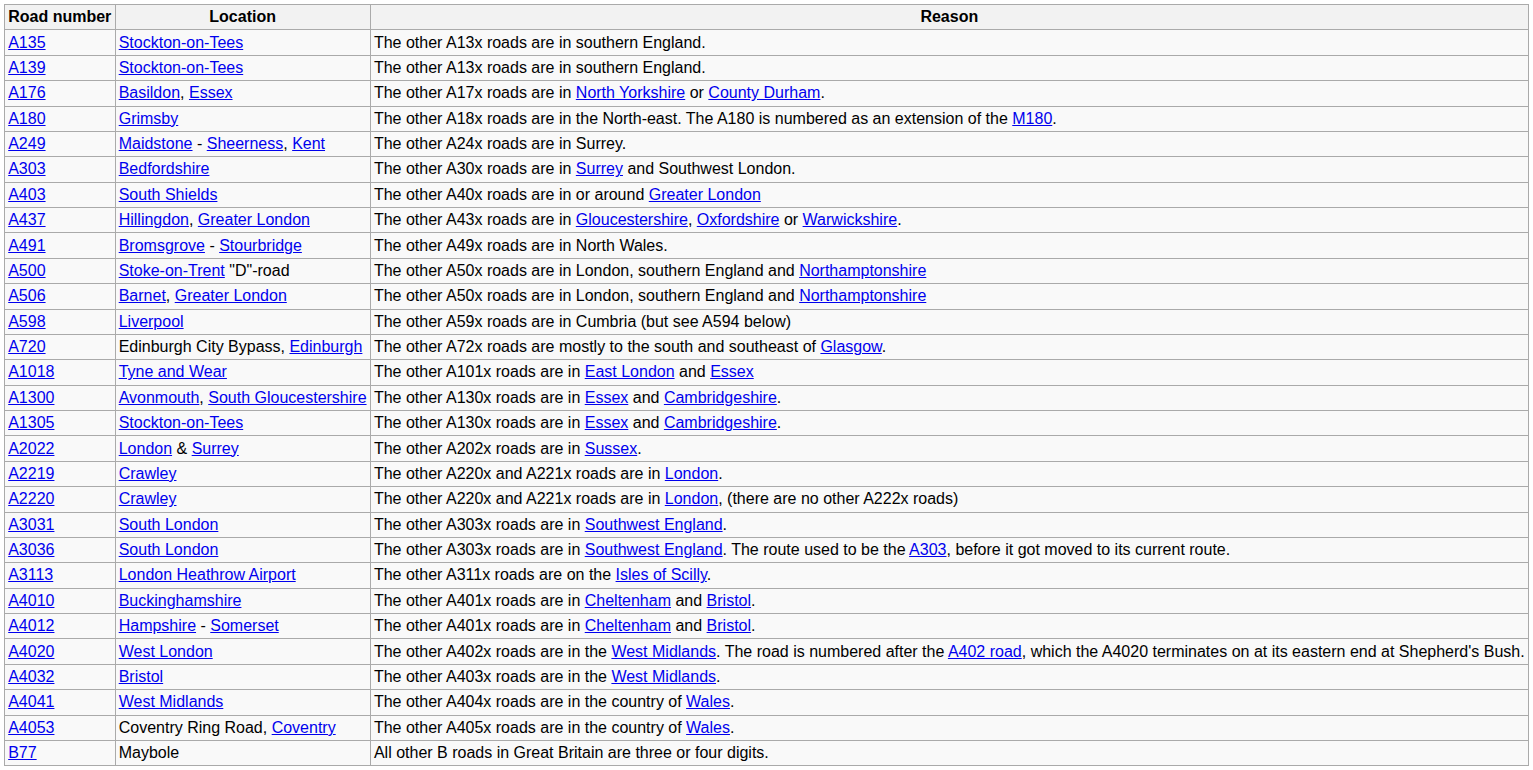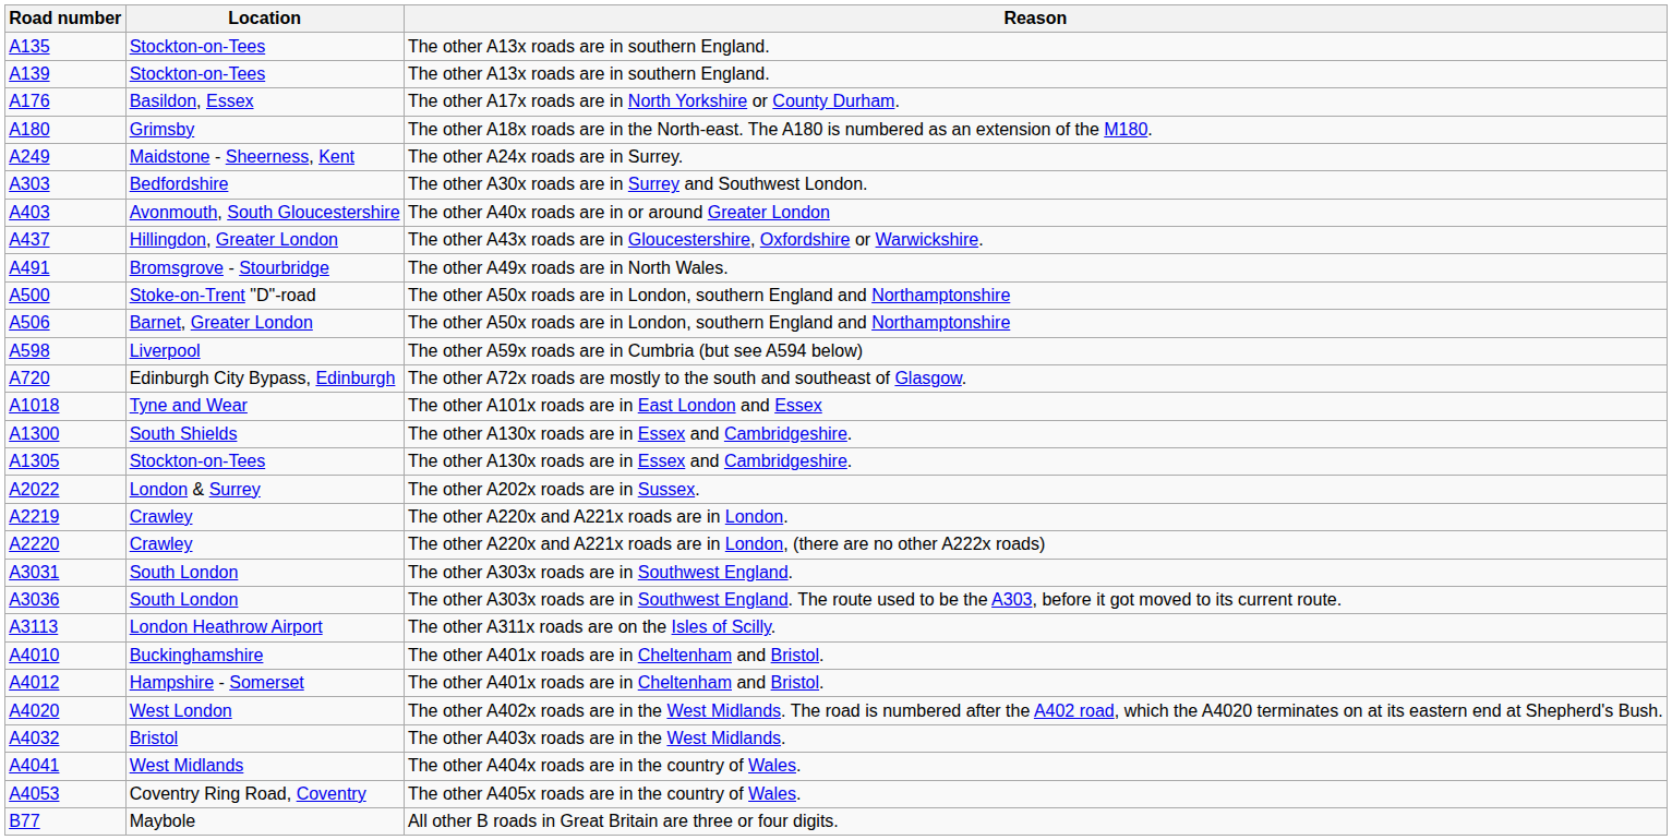 <table class="wikitable">
 <tr>
 <th>Road number</th>
 <th>Location</th>
 <th>Reason</th>
 </tr>
 <tr>
 <td><a href='#'>A135</a></td>
 <td><a href='#'>Stockton-on-Tees</a></td>
 <td>The other A13x roads are in southern England.</td>
 </tr>
 <tr>
 <td><a href='#'>A139</a></td>
 <td><a href='#'>Stockton-on-Tees</a></td>
 <td>The other A13x roads are in southern England.</td>
 </tr>
 <tr>
 <td><a href='#'>A176</a></td>
 <td><a href='#'>Basildon</a>, <a href='#'>Essex</a></td>
 <td>The other A17x roads are in <a href='#'>North Yorkshire</a> or <a href='#'>County Durham</a>.</td>
 </tr>
 <tr>
 <td><a href='#'>A180</a></td>
 <td><a href='#'>Grimsby</a></td>
 <td>The other A18x roads are in the North-east. The A180 is numbered as an extension of the <a href='#'>M180</a>.</td>
 </tr>
 <tr>
 <td><a href='#'>A249</a></td>
 <td><a href='#'>Maidstone</a> - <a href='#'>Sheerness</a>, <a href='#'>Kent</a></td>
 <td>The other A24x roads are in Surrey.</td>
 </tr>
 <tr>
 <td><a href='#'>A303</a></td>
 <td><a href='#'>Bedfordshire</a></td>
 <td>The other A30x roads are in <a href='#'>Surrey</a> and Southwest London.</td>
 </tr>
 <tr>
 <td><a href='#'>A403</a></td>
-<td><a href='#'>South Shields</a></td>
+<td><a href='#'>Avonmouth</a>, <a href='#'>South Gloucestershire</a></td>
 <td>The other A40x roads are in or around <a href='#'>Greater London</a></td>
 </tr>
 <tr>
 <td><a href='#'>A437</a></td>
 <td><a href='#'>Hillingdon</a>, <a href='#'>Greater London</a></td>
 <td>The other A43x roads are in <a href='#'>Gloucestershire</a>, <a href='#'>Oxfordshire</a> or <a href='#'>Warwickshire</a>.</td>
 </tr>
 <tr>
 <td><a href='#'>A491</a></td>
 <td><a href='#'>Bromsgrove</a> - <a href='#'>Stourbridge</a></td>
 <td>The other A49x roads are in North Wales.</td>
 </tr>
 <tr>
 <td><a href='#'>A500</a></td>
 <td><a href='#'>Stoke-on-Trent</a> "D"-road</td>
 <td>The other A50x roads are in London, southern England and <a href='#'>Northamptonshire</a></td>
 </tr>
 <tr>
 <td><a href='#'>A506</a></td>
 <td><a href='#'>Barnet</a>, <a href='#'>Greater London</a></td>
 <td>The other A50x roads are in London, southern England and <a href='#'>Northamptonshire</a></td>
 </tr>
 <tr>
 <td><a href='#'>A598</a></td>
 <td><a href='#'>Liverpool</a></td>
 <td>The other A59x roads are in Cumbria (but see A594 below)</td>
 </tr>
 <tr>
 <td><a href='#'>A720</a></td>
 <td>Edinburgh City Bypass, <a href='#'>Edinburgh</a></td>
 <td>The other A72x roads are mostly to the south and southeast of <a href='#'>Glasgow</a>.</td>
 </tr>
 <tr>
 <td><a href='#'>A1018</a></td>
 <td><a href='#'>Tyne and Wear</a></td>
 <td>The other A101x roads are in <a href='#'>East London</a> and <a href='#'>Essex</a></td>
 </tr>
 <tr>
 <td><a href='#'>A1300</a></td>
-<td><a href='#'>Avonmouth</a>, <a href='#'>South Gloucestershire</a></td>
+<td><a href='#'>South Shields</a></td>
 <td>The other A130x roads are in <a href='#'>Essex</a> and <a href='#'>Cambridgeshire</a>.</td>
 </tr>
 <tr>
 <td><a href='#'>A1305</a></td>
 <td><a href='#'>Stockton-on-Tees</a></td>
 <td>The other A130x roads are in <a href='#'>Essex</a> and <a href='#'>Cambridgeshire</a>.</td>
 </tr>
 <tr>
 <td><a href='#'>A2022</a></td>
 <td><a href='#'>London</a> & <a href='#'>Surrey</a></td>
 <td>The other A202x roads are in <a href='#'>Sussex</a>.</td>
 </tr>
 <tr>
 <td><a href='#'>A2219</a></td>
 <td><a href='#'>Crawley</a></td>
 <td>The other A220x and A221x roads are in <a href='#'>London</a>.</td>
 </tr>
 <tr>
 <td><a href='#'>A2220</a></td>
 <td><a href='#'>Crawley</a></td>
 <td>The other A220x and A221x roads are in <a href='#'>London</a>, (there are no other A222x roads)</td>
 </tr>
 <tr>
 <td><a href='#'>A3031</a></td>
 <td><a href='#'>South London</a></td>
 <td>The other A303x roads are in <a href='#'>Southwest England</a>.</td>
 </tr>
 <tr>
 <td><a href='#'>A3036</a></td>
 <td><a href='#'>South London</a></td>
 <td>The other A303x roads are in <a href='#'>Southwest England</a>. The route used to be the <a href='#'>A303</a>, before it got moved to its current route.</td>
 </tr>
 <tr>
 <td><a href='#'>A3113</a></td>
 <td><a href='#'>London Heathrow Airport</a></td>
 <td>The other A311x roads are on the <a href='#'>Isles of Scilly</a>.</td>
 </tr>
 <tr>
 <td><a href='#'>A4010</a></td>
 <td><a href='#'>Buckinghamshire</a></td>
 <td>The other A401x roads are in <a href='#'>Cheltenham</a> and <a href='#'>Bristol</a>.</td>
 </tr>
 <tr>
 <td><a href='#'>A4012</a></td>
 <td><a href='#'>Hampshire</a> - <a href='#'>Somerset</a></td>
 <td>The other A401x roads are in <a href='#'>Cheltenham</a> and <a href='#'>Bristol</a>.</td>
 </tr>
 <tr>
 <td><a href='#'>A4020</a></td>
 <td><a href='#'>West London</a></td>
 <td>The other A402x roads are in the <a href='#'>West Midlands</a>. The road is numbered after the <a href='#'>A402 road</a>, which the A4020 terminates on at its eastern end at Shepherd's Bush.</td>
 </tr>
 <tr>
 <td><a href='#'>A4032</a></td>
 <td><a href='#'>Bristol</a></td>
 <td>The other A403x roads are in the <a href='#'>West Midlands</a>.</td>
 </tr>
 <tr>
 <td><a href='#'>A4041</a></td>
 <td><a href='#'>West Midlands</a></td>
 <td>The other A404x roads are in the country of <a href='#'>Wales</a>.</td>
 </tr>
 <tr>
 <td><a href='#'>A4053</a></td>
 <td>Coventry Ring Road, <a href='#'>Coventry</a></td>
 <td>The other A405x roads are in the country of <a href='#'>Wales</a>.</td>
 </tr>
 <tr>
 <td><a href='#'>B77</a></td>
 <td>Maybole</td>
 <td>All other B roads in Great Britain are three or four digits.</td>
 </tr>
 <tr>
 </tr>
 </table>
